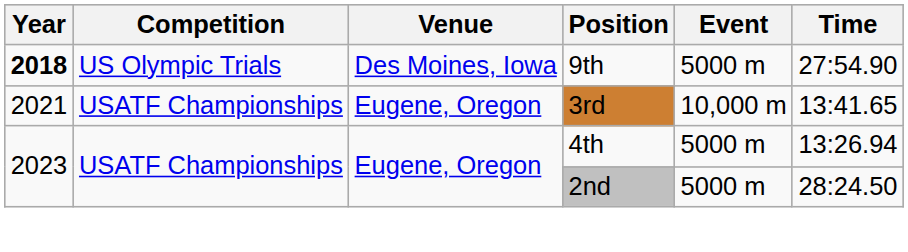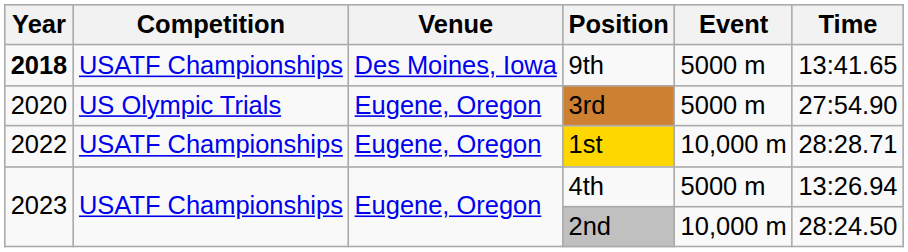 <table class="wikitable">
 <tr>
 <th>Year</th>
 <th>Competition</th>
 <th>Venue</th>
 <th>Position</th>
 <th>Event</th>
 <th>Time</th>
 </tr>
 <tr>
 <td><strong>2018</strong></td>
-<td><a href='#'>US Olympic Trials</a></td>
+<td><a href='#'>USATF Championships</a></td>
 <td><a href='#'>Des Moines, Iowa</a></td>
 <td>9th</td>
+<td>5000 m</td>
+<td>13:41.65</td>
+</tr>
+<tr>
+<td>2020</td>
+<td><a href='#'>US Olympic Trials</a></td>
+<td><a href='#'>Eugene, Oregon</a></td>
+<td bgcolor=#CD7F32>3rd</td>
 <td>5000 m</td>
 <td>27:54.90</td>
 </tr>
 <tr>
-<td>2021</td>
+<td>2022</td>
 <td><a href='#'>USATF Championships</a></td>
 <td><a href='#'>Eugene, Oregon</a></td>
-<td bgcolor=#CD7F32>3rd</td>
+<td bgcolor=gold>1st</td>
 <td>10,000 m</td>
-<td>13:41.65</td>
+<td>28:28.71</td>
 </tr>
 <tr>
 <td rowspan="2">2023</td>
 <td rowspan="2"><a href='#'>USATF Championships</a></td>
 <td rowspan="2"><a href='#'>Eugene, Oregon</a></td>
 <td>4th</td>
 <td>5000 m</td>
 <td>13:26.94</td>
 </tr>
 <tr>
 <td bgcolor=silver>2nd</td>
-<td>5000 m</td>
+<td>10,000 m</td>
 <td>28:24.50</td>
 </tr>
 </table>
